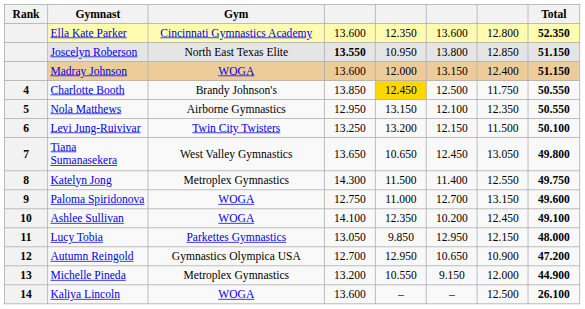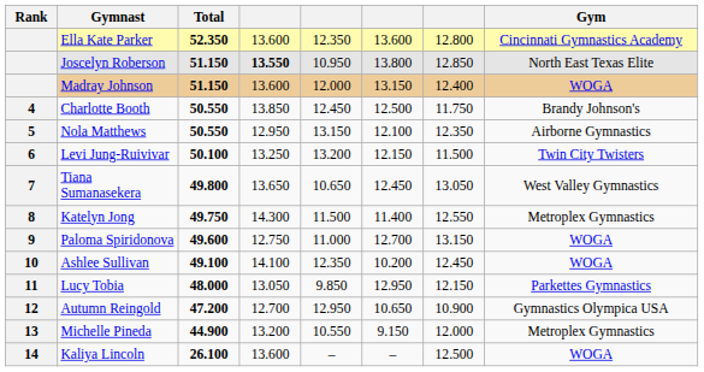 <table class="wikitable sortable" style="text-align:center; font-size:95%">
 <tr>
 <th scope="col" style="width:50px;">Rank</th>
 <th scope="col" style="width:125px;">Gymnast</th>
-<th scope="col" style="width:225px;">Gym</th>
+<th scope="col" style="width:60px;">Total</th>
 <th scope="col" style="width:60px;"></th>
 <th scope="col" style="width:60px;"></th>
 <th scope="col" style="width:60px;"></th>
 <th scope="col" style="width:60px;"></th>
-<th scope="col" style="width:60px;">Total</th>
+<th scope="col" style="width:225px;">Gym</th>
 </tr>
 <tr style="background:#fffcaf;">
 <th scope=row style="text-align:center"></th>
 <td align=left><a href='#'>Ella Kate Parker</a></td>
-<td><a href='#'>Cincinnati Gymnastics Academy</a></td>
+<td><strong>52.350</strong></td>
 <td>13.600</td>
 <td>12.350</td>
 <td>13.600</td>
 <td>12.800</td>
-<td><strong>52.350</strong></td>
+<td><a href='#'>Cincinnati Gymnastics Academy</a></td>
 </tr>
 <tr style="background:#e5e5e5;">
 <th scope=row style="text-align:center"></th>
 <td align=left><a href='#'>Joscelyn Roberson</a></td>
-<td>North East Texas Elite</td>
+<td><strong>51.150</strong></td>
 <td><strong>13.550</strong></td>
 <td>10.950</td>
 <td>13.800</td>
 <td>12.850</td>
-<td><strong>51.150</strong></td>
+<td>North East Texas Elite</td>
 </tr>
 <tr style="background:#ec9;">
 <th scope=row style="text-align:center"></th>
 <td align=left><a href='#'>Madray Johnson</a></td>
-<td><a href='#'>WOGA</a></td>
+<td><strong>51.150</strong></td>
 <td>13.600</td>
 <td>12.000</td>
 <td>13.150</td>
 <td>12.400</td>
-<td><strong>51.150</strong></td>
+<td><a href='#'>WOGA</a></td>
 </tr>
 <tr>
 <th scope=row style="text-align:center">4</th>
 <td align=left><a href='#'>Charlotte Booth</a></td>
-<td>Brandy Johnson's</td>
+<td><strong>50.550</strong></td>
 <td>13.850</td>
-<td style="background: gold;">12.450</td>
+<td>12.450</td>
 <td>12.500</td>
 <td>11.750</td>
-<td><strong>50.550</strong></td>
+<td>Brandy Johnson's</td>
 </tr>
 <tr>
 <th scope=row style="text-align:center">5</th>
 <td align=left><a href='#'>Nola Matthews</a></td>
-<td>Airborne Gymnastics</td>
+<td><strong>50.550</strong></td>
 <td>12.950</td>
 <td>13.150</td>
 <td>12.100</td>
 <td>12.350</td>
-<td><strong>50.550</strong></td>
+<td>Airborne Gymnastics</td>
 </tr>
 <tr>
 <th scope=row style="text-align:center">6</th>
 <td align=left><a href='#'>Levi Jung-Ruivivar</a></td>
-<td><a href='#'>Twin City Twisters</a></td>
+<td><strong>50.100</strong></td>
 <td>13.250</td>
 <td>13.200</td>
 <td>12.150</td>
 <td>11.500</td>
-<td><strong>50.100</strong></td>
+<td><a href='#'>Twin City Twisters</a></td>
 </tr>
 <tr>
 <th scope=row style="text-align:center">7</th>
 <td align=left><a href='#'>Tiana Sumanasekera</a></td>
-<td>West Valley Gymnastics</td>
+<td><strong>49.800</strong></td>
 <td>13.650</td>
 <td>10.650</td>
 <td>12.450</td>
 <td>13.050</td>
-<td><strong>49.800</strong></td>
+<td>West Valley Gymnastics</td>
 </tr>
 <tr>
 <th scope=row style="text-align:center">8</th>
 <td align=left><a href='#'>Katelyn Jong</a></td>
-<td>Metroplex Gymnastics</td>
+<td><strong>49.750</strong></td>
 <td>14.300</td>
 <td>11.500</td>
 <td>11.400</td>
 <td>12.550</td>
-<td><strong>49.750</strong></td>
+<td>Metroplex Gymnastics</td>
 </tr>
 <tr>
 <th scope=row style="text-align:center">9</th>
 <td align=left><a href='#'>Paloma Spiridonova</a></td>
-<td><a href='#'>WOGA</a></td>
+<td><strong>49.600</strong></td>
 <td>12.750</td>
 <td>11.000</td>
 <td>12.700</td>
 <td>13.150</td>
-<td><strong>49.600</strong></td>
+<td><a href='#'>WOGA</a></td>
 </tr>
 <tr>
 <th scope=row style="text-align:center">10</th>
 <td align=left><a href='#'>Ashlee Sullivan</a></td>
-<td><a href='#'>WOGA</a></td>
+<td><strong>49.100</strong></td>
 <td>14.100</td>
 <td>12.350</td>
 <td>10.200</td>
 <td>12.450</td>
-<td><strong>49.100</strong></td>
+<td><a href='#'>WOGA</a></td>
 </tr>
 <tr>
 <th scope=row style="text-align:center">11</th>
 <td align=left><a href='#'>Lucy Tobia</a></td>
-<td><a href='#'>Parkettes Gymnastics</a></td>
+<td><strong>48.000</strong></td>
 <td>13.050</td>
 <td>9.850</td>
 <td>12.950</td>
 <td>12.150</td>
-<td><strong>48.000</strong></td>
+<td><a href='#'>Parkettes Gymnastics</a></td>
 </tr>
 <tr>
 <th scope=row style="text-align:center">12</th>
 <td align=left><a href='#'>Autumn Reingold</a></td>
-<td>Gymnastics Olympica USA</td>
+<td><strong>47.200</strong></td>
 <td>12.700</td>
 <td>12.950</td>
 <td>10.650</td>
 <td>10.900</td>
-<td><strong>47.200</strong></td>
+<td>Gymnastics Olympica USA</td>
 </tr>
 <tr>
 <th scope=row style="text-align:center">13</th>
 <td align=left><a href='#'>Michelle Pineda</a></td>
-<td>Metroplex Gymnastics</td>
+<td><strong>44.900</strong></td>
 <td>13.200</td>
 <td>10.550</td>
 <td>9.150</td>
 <td>12.000</td>
-<td><strong>44.900</strong></td>
+<td>Metroplex Gymnastics</td>
 </tr>
 <tr>
 <th scope=row style="text-align:center">14</th>
 <td align=left><a href='#'>Kaliya Lincoln</a></td>
-<td><a href='#'>WOGA</a></td>
+<td><strong>26.100</strong></td>
 <td>13.600</td>
 <td>–</td>
 <td>–</td>
 <td>12.500</td>
-<td><strong>26.100</strong></td>
+<td><a href='#'>WOGA</a></td>
 </tr>
 </table>
